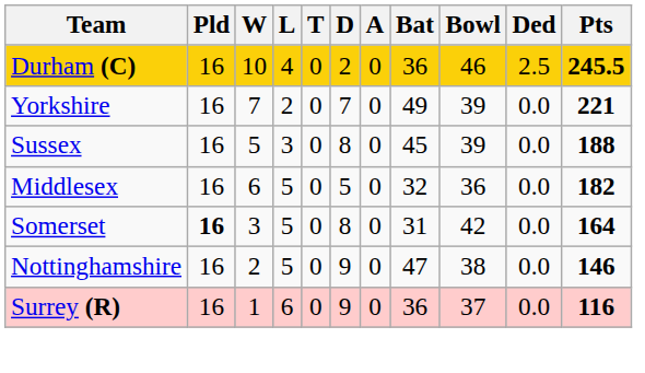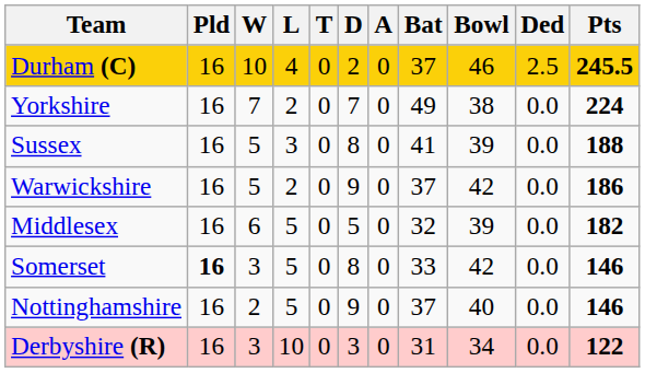 <table class="wikitable" style="text-align:center">
 <tr>
 <th>Team</th>
 <th>Pld</th>
 <th>W</th>
 <th>L</th>
 <th>T</th>
 <th>D</th>
 <th>A</th>
 <th>Bat</th>
 <th>Bowl</th>
 <th>Ded</th>
 <th>Pts</th>
 </tr>
 <tr style="background:#fbd009;">
 <td align=left><a href='#'>Durham</a> <strong>(C)</strong></td>
 <td>16</td>
 <td>10</td>
 <td>4</td>
 <td>0</td>
 <td>2</td>
 <td>0</td>
-<td>36</td>
+<td>37</td>
 <td>46</td>
 <td>2.5</td>
 <td><strong>245.5</strong></td>
 </tr>
 <tr>
 <td align=left><a href='#'>Yorkshire</a></td>
 <td>16</td>
 <td>7</td>
 <td>2</td>
 <td>0</td>
 <td>7</td>
 <td>0</td>
 <td>49</td>
-<td>39</td>
+<td>38</td>
 <td>0.0</td>
-<td><strong>221</strong></td>
+<td><strong>224</strong></td>
 </tr>
 <tr>
 <td align=left><a href='#'>Sussex</a></td>
 <td>16</td>
 <td>5</td>
 <td>3</td>
 <td>0</td>
 <td>8</td>
 <td>0</td>
-<td>45</td>
+<td>41</td>
 <td>39</td>
 <td>0.0</td>
 <td><strong>188</strong></td>
+</tr>
+<tr>
+<td align=left><a href='#'>Warwickshire</a></td>
+<td>16</td>
+<td>5</td>
+<td>2</td>
+<td>0</td>
+<td>9</td>
+<td>0</td>
+<td>37</td>
+<td>42</td>
+<td>0.0</td>
+<td><strong>186</strong></td>
 </tr>
 <tr>
 <td align=left><a href='#'>Middlesex</a></td>
 <td>16</td>
 <td>6</td>
 <td>5</td>
 <td>0</td>
 <td>5</td>
 <td>0</td>
 <td>32</td>
-<td>36</td>
+<td>39</td>
 <td>0.0</td>
 <td><strong>182</strong></td>
 </tr>
 <tr>
 <td align=left><a href='#'>Somerset</a></td>
 <td><strong>16</strong></td>
 <td>3</td>
 <td>5</td>
 <td>0</td>
 <td>8</td>
 <td>0</td>
-<td>31</td>
+<td>33</td>
 <td>42</td>
 <td>0.0</td>
-<td><strong>164</strong></td>
+<td><strong>146</strong></td>
 </tr>
 <tr>
 <td align=left><a href='#'>Nottinghamshire</a></td>
 <td>16</td>
 <td>2</td>
 <td>5</td>
 <td>0</td>
 <td>9</td>
 <td>0</td>
-<td>47</td>
-<td>38</td>
+<td>37</td>
+<td>40</td>
 <td>0.0</td>
 <td><strong>146</strong></td>
 </tr>
 <tr style="background:#FFCCCC">
-<td align=left><a href='#'>Surrey</a> <strong>(R)</strong></td>
+<td align=left><a href='#'>Derbyshire</a> <strong>(R)</strong></td>
 <td>16</td>
-<td>1</td>
-<td>6</td>
+<td>3</td>
+<td>10</td>
 <td>0</td>
-<td>9</td>
+<td>3</td>
 <td>0</td>
-<td>36</td>
-<td>37</td>
+<td>31</td>
+<td>34</td>
 <td>0.0</td>
-<td><strong>116</strong></td>
+<td><strong>122</strong></td>
 </tr>
 </table>
